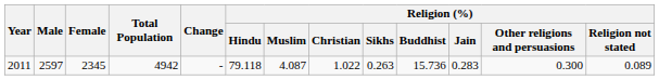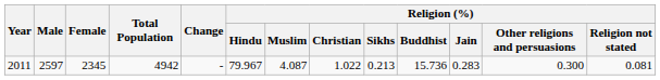 <table class="wikitable">
 <tr>
 <th rowspan="2">Year</th>
 <th rowspan="2">Male</th>
 <th rowspan="2">Female</th>
 <th rowspan="2">Total Population</th>
 <th rowspan="2">Change</th>
 <th colspan="8">Religion (%)</th>
 </tr>
 <tr>
 <th>Hindu</th>
 <th>Muslim</th>
 <th>Christian</th>
 <th>Sikhs</th>
 <th>Buddhist</th>
 <th>Jain</th>
 <th>Other religions and persuasions</th>
 <th>Religion not stated</th>
 </tr>
 <tr>
 <td>2011</td>
 <td style="text-align:right;">2597</td>
 <td style="text-align:right;">2345</td>
 <td style="text-align:right;">4942</td>
 <td style="text-align:right;">-</td>
-<td style="text-align:right;">79.118</td>
+<td style="text-align:right;">79.967</td>
 <td style="text-align:right;">4.087</td>
 <td style="text-align:right;">1.022</td>
-<td style="text-align:right;">0.263</td>
+<td style="text-align:right;">0.213</td>
 <td style="text-align:right;">15.736</td>
 <td style="text-align:right;">0.283</td>
 <td style="text-align:right;">0.300</td>
-<td style="text-align:right;">0.089</td>
+<td style="text-align:right;">0.081</td>
 </tr>
 </table>
